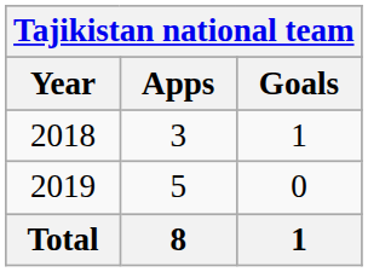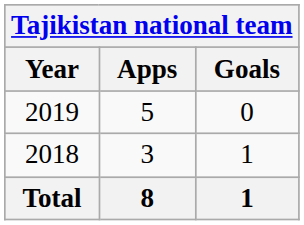 <table class="wikitable" style="text-align:center">
 <tr>
 <th colspan=3><a href='#'>Tajikistan national team</a></th>
 </tr>
 <tr>
 <th>Year</th>
 <th>Apps</th>
 <th>Goals</th>
 </tr>
 <tr>
+<td>2019</td>
+<td>5</td>
+<td>0</td>
+</tr>
+<tr>
 <td>2018</td>
 <td>3</td>
 <td>1</td>
-</tr>
-<tr>
-<td>2019</td>
-<td>5</td>
-<td>0</td>
 </tr>
 <tr>
 <th>Total</th>
 <th>8</th>
 <th>1</th>
 </tr>
 </table>
